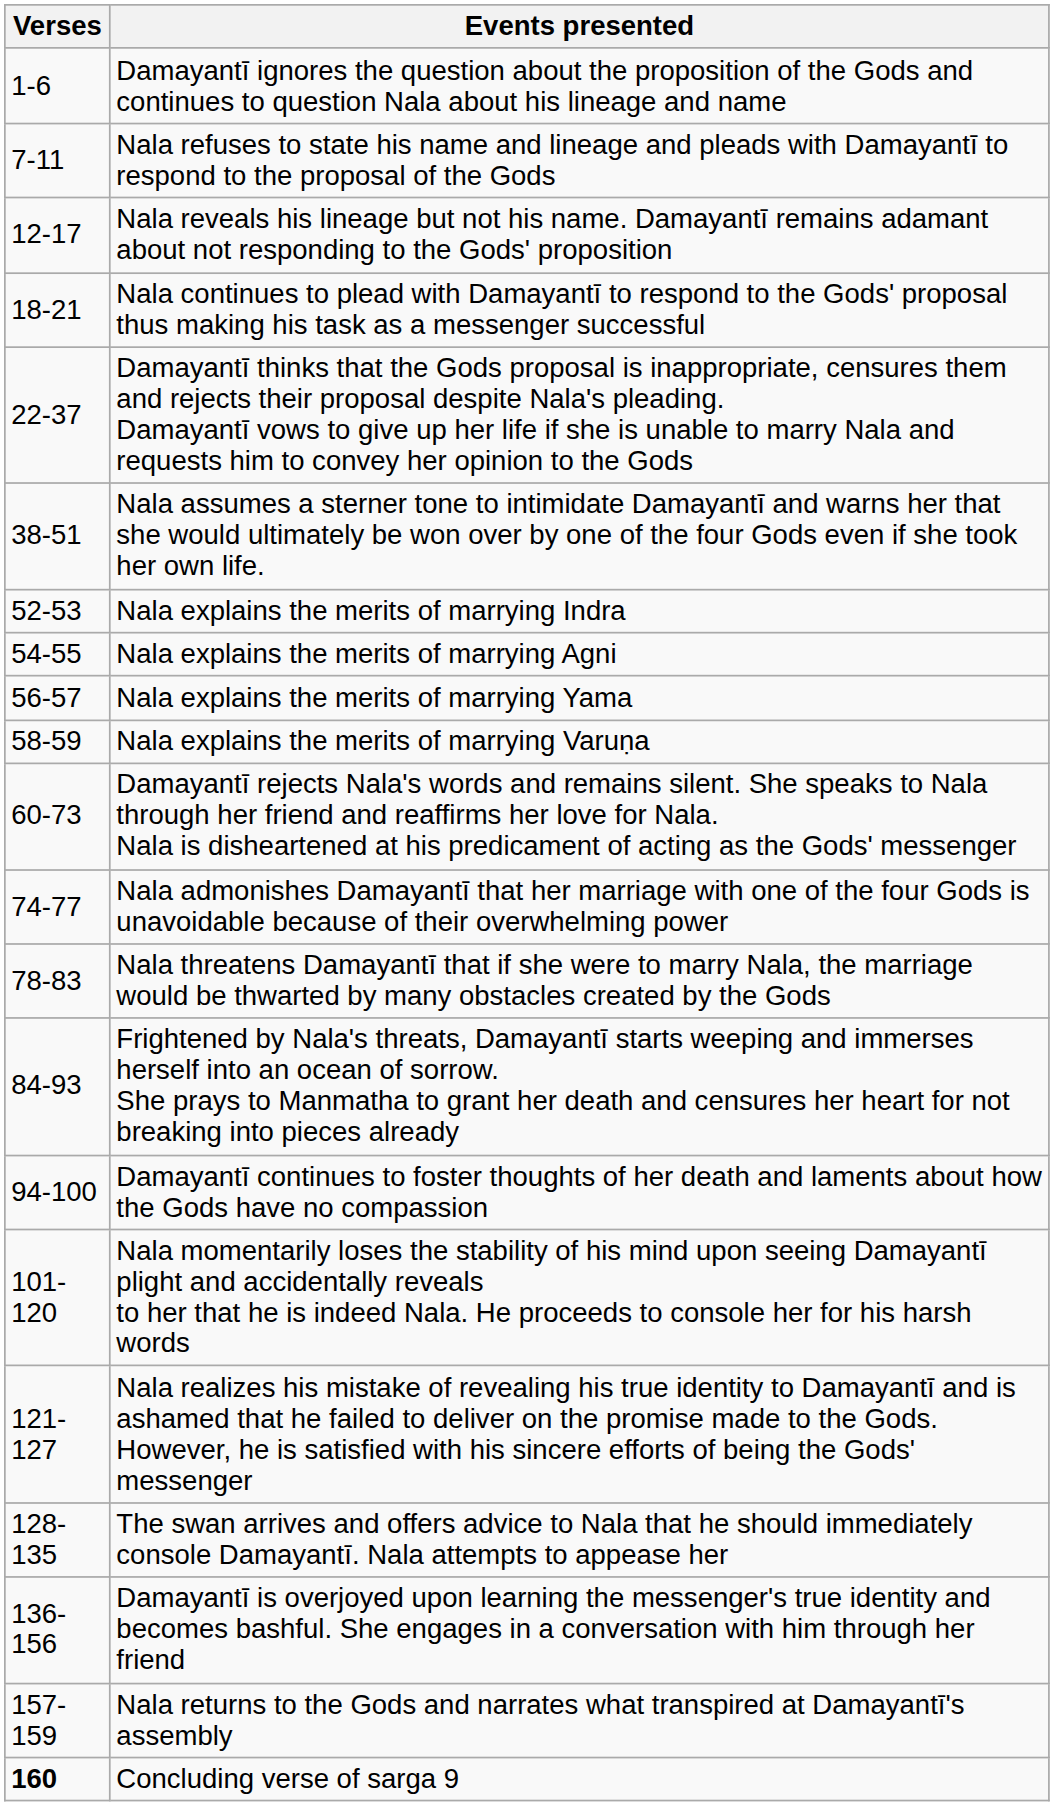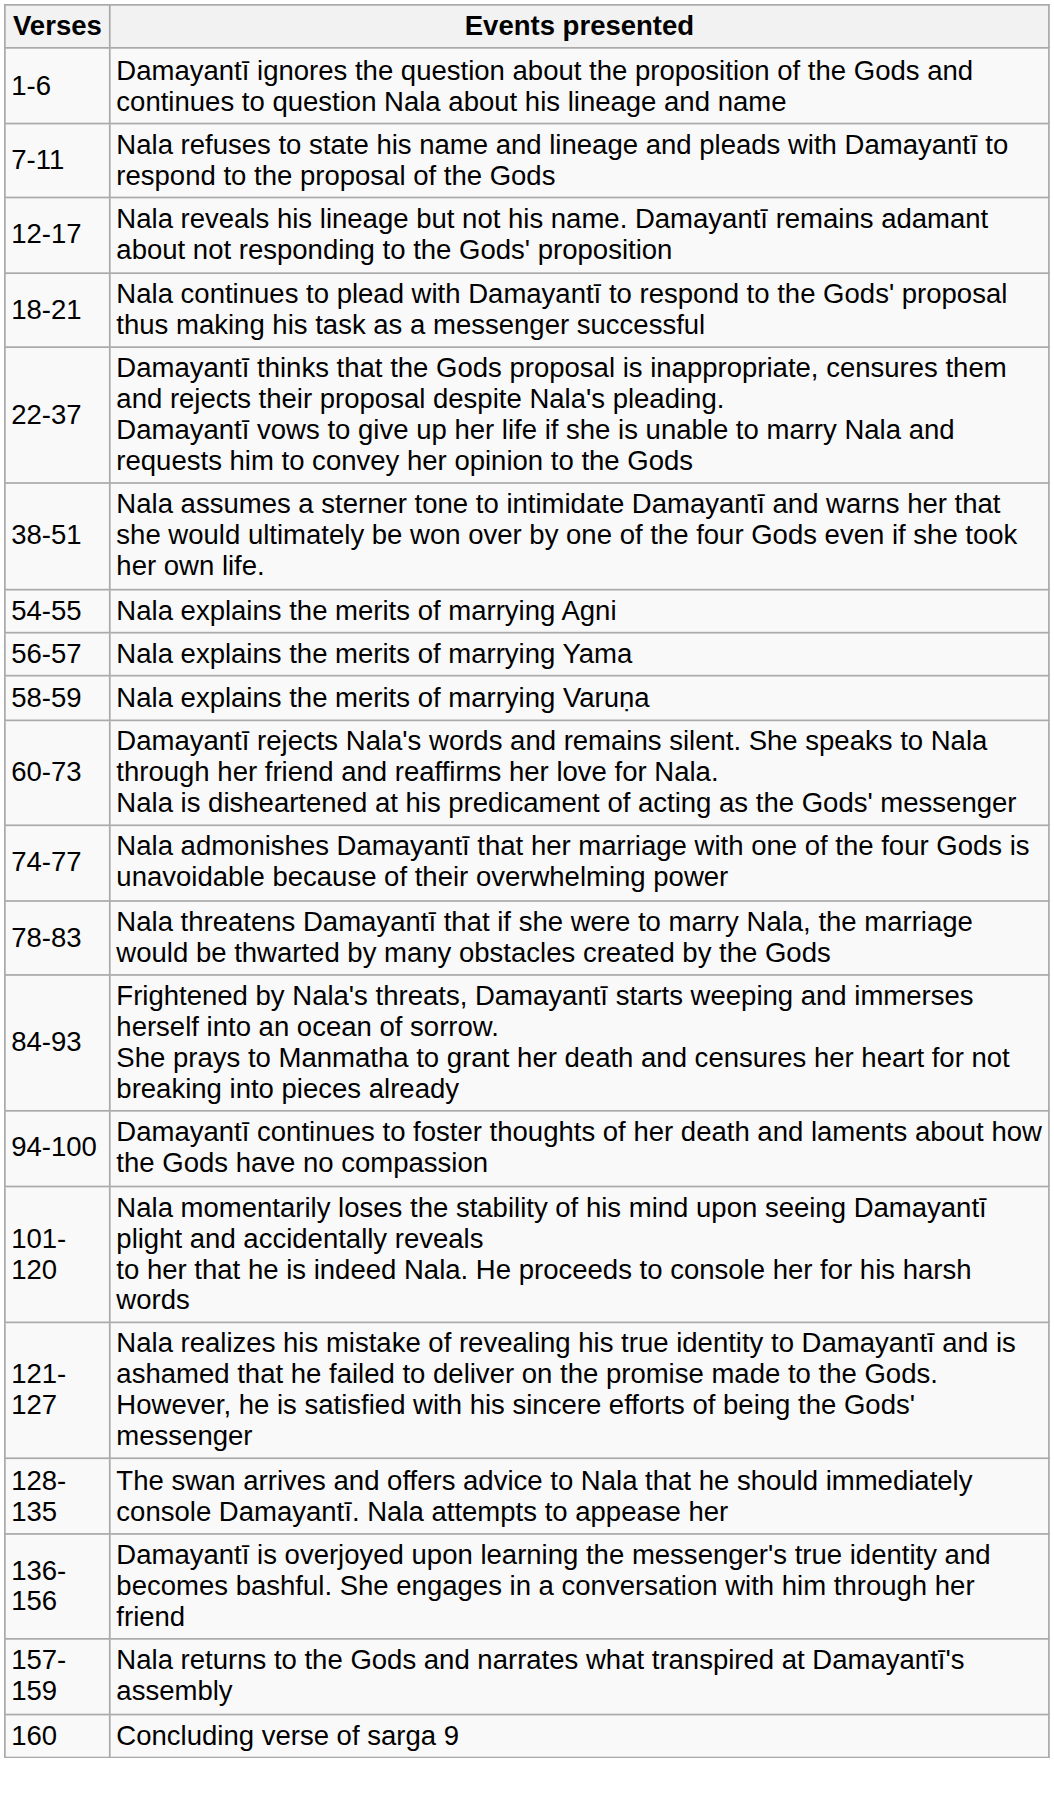 <table class="wikitable">
 <tr>
 <th>Verses</th>
 <th>Events presented</th>
 </tr>
 <tr>
 <td>1-6</td>
 <td>Damayantī ignores the question about the proposition of the Gods and continues to question Nala about his lineage and name</td>
 </tr>
 <tr>
 <td>7-11</td>
 <td>Nala refuses to state his name and lineage and pleads with Damayantī to respond to the proposal of the Gods</td>
 </tr>
 <tr>
 <td>12-17</td>
 <td>Nala reveals his lineage but not his name. Damayantī remains adamant about not responding to the Gods' proposition</td>
 </tr>
 <tr>
 <td>18-21</td>
 <td>Nala continues to plead with Damayantī to respond to the Gods' proposal thus making his task as a messenger successful</td>
 </tr>
 <tr>
 <td>22-37</td>
 <td>Damayantī thinks that the Gods proposal is inappropriate, censures them and rejects their proposal despite Nala's pleading. <br>Damayantī vows to give up her life if she is unable to marry Nala and requests him to convey her opinion to the Gods</td>
 </tr>
 <tr>
 <td>38-51</td>
 <td>Nala assumes a sterner tone to intimidate Damayantī and warns her that she would ultimately be won over by one of the four Gods even if she took her own life.</td>
-</tr>
-<tr>
-<td>52-53</td>
-<td>Nala explains the merits of marrying Indra</td>
 </tr>
 <tr>
 <td>54-55</td>
 <td>Nala explains the merits of marrying Agni</td>
 </tr>
 <tr>
 <td>56-57</td>
 <td>Nala explains the merits of marrying Yama</td>
 </tr>
 <tr>
 <td>58-59</td>
 <td>Nala explains the merits of marrying Varuṇa</td>
 </tr>
 <tr>
 <td>60-73</td>
 <td>Damayantī rejects Nala's words and remains silent. She speaks to Nala through her friend and reaffirms her love for Nala. <br>Nala is disheartened at his predicament of acting as the Gods' messenger</td>
 </tr>
 <tr>
 <td>74-77</td>
 <td>Nala admonishes Damayantī that her marriage with one of the four Gods is unavoidable because of their overwhelming power</td>
 </tr>
 <tr>
 <td>78-83</td>
 <td>Nala threatens Damayantī that if she were to marry Nala, the marriage would be thwarted by many obstacles created by the Gods</td>
 </tr>
 <tr>
 <td>84-93</td>
 <td>Frightened by Nala's threats, Damayantī starts weeping and immerses herself into an ocean of sorrow. <br>She prays to Manmatha to grant her death and censures her heart for not breaking into pieces already</td>
 </tr>
 <tr>
 <td>94-100</td>
 <td>Damayantī continues to foster thoughts of her death and laments about how the Gods have no compassion</td>
 </tr>
 <tr>
 <td>101-120</td>
 <td>Nala momentarily loses the stability of his mind upon seeing Damayantī plight and accidentally reveals <br>to her that he is indeed Nala. He proceeds to console her for his harsh words</td>
 </tr>
 <tr>
 <td>121-127</td>
 <td>Nala realizes his mistake of revealing his true identity to Damayantī and is ashamed that he failed to deliver on the promise made to the Gods. However, he is satisfied with his sincere efforts of being the Gods' messenger</td>
 </tr>
 <tr>
 <td>128-135</td>
 <td>The swan arrives and offers advice to Nala that he should immediately console Damayantī. Nala attempts to appease her</td>
 </tr>
 <tr>
 <td>136-156</td>
 <td>Damayantī is overjoyed upon learning the messenger's true identity and becomes bashful. She engages in a conversation with him through her friend</td>
 </tr>
 <tr>
 <td>157-159</td>
 <td>Nala returns to the Gods and narrates what transpired at Damayantī's assembly</td>
 </tr>
 <tr>
-<td><strong>160</strong></td>
+<td>160</td>
 <td>Concluding verse of sarga 9</td>
 </tr>
 </table>
